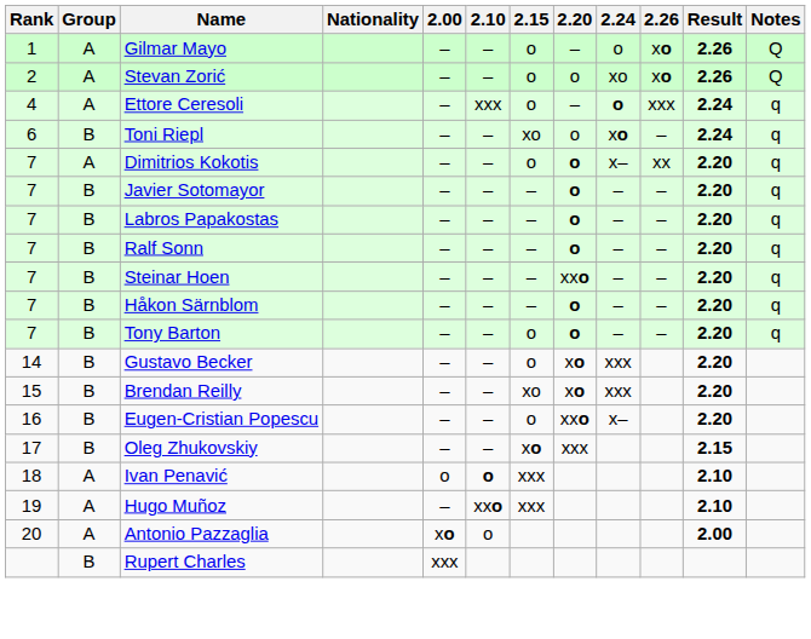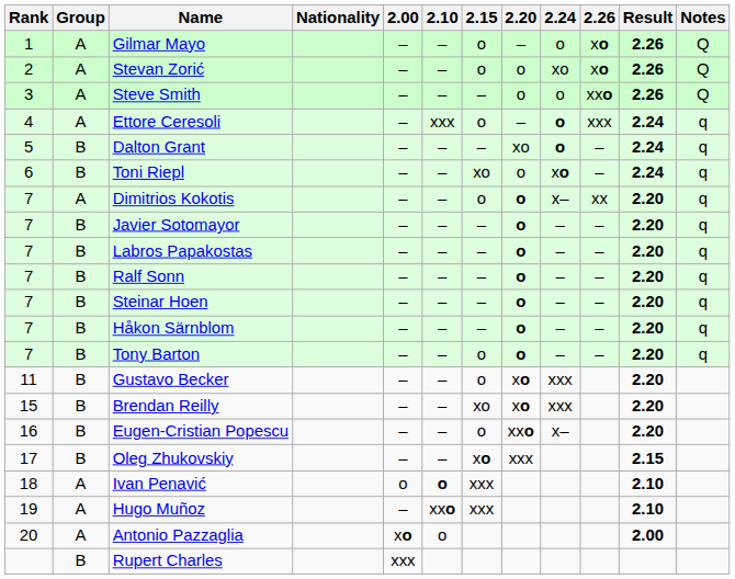 <table class="wikitable sortable" style="text-align:center">
 <tr>
 <th>Rank</th>
 <th>Group</th>
 <th>Name</th>
 <th>Nationality</th>
 <th>2.00</th>
 <th>2.10</th>
 <th>2.15</th>
 <th>2.20</th>
 <th>2.24</th>
 <th>2.26</th>
 <th>Result</th>
 <th>Notes</th>
 </tr>
 <tr bgcolor=ccffcc>
 <td>1</td>
 <td>A</td>
 <td align="left"><a href='#'>Gilmar Mayo</a></td>
 <td align=left></td>
 <td>–</td>
 <td>–</td>
 <td>o</td>
 <td>–</td>
 <td>o</td>
 <td>x<strong>o</strong></td>
 <td><strong>2.26</strong></td>
 <td>Q</td>
 </tr>
 <tr bgcolor=ccffcc>
 <td>2</td>
 <td>A</td>
 <td align="left"><a href='#'>Stevan Zorić</a></td>
 <td align=left></td>
 <td>–</td>
 <td>–</td>
 <td>o</td>
 <td>o</td>
 <td>xo</td>
 <td>x<strong>o</strong></td>
 <td><strong>2.26</strong></td>
 <td>Q</td>
 </tr>
+<tr bgcolor=ccffcc>
+<td>3</td>
+<td>A</td>
+<td align="left"><a href='#'>Steve Smith</a></td>
+<td align=left></td>
+<td>–</td>
+<td>–</td>
+<td>–</td>
+<td>o</td>
+<td>o</td>
+<td>xx<strong>o</strong></td>
+<td><strong>2.26</strong></td>
+<td>Q</td>
+</tr>
 <tr bgcolor=ddffdd>
 <td>4</td>
 <td>A</td>
 <td align="left"><a href='#'>Ettore Ceresoli</a></td>
 <td align=left></td>
 <td>–</td>
 <td>xxx</td>
 <td>o</td>
 <td>–</td>
 <td><strong>o</strong></td>
 <td>xxx</td>
+<td><strong>2.24</strong></td>
+<td>q</td>
+</tr>
+<tr bgcolor=ddffdd>
+<td>5</td>
+<td>B</td>
+<td align="left"><a href='#'>Dalton Grant</a></td>
+<td align=left></td>
+<td>–</td>
+<td>–</td>
+<td>–</td>
+<td>xo</td>
+<td><strong>o</strong></td>
+<td>–</td>
 <td><strong>2.24</strong></td>
 <td>q</td>
 </tr>
 <tr bgcolor=ddffdd>
 <td>6</td>
 <td>B</td>
 <td align="left"><a href='#'>Toni Riepl</a></td>
 <td align=left></td>
 <td>–</td>
 <td>–</td>
 <td>xo</td>
 <td>o</td>
 <td>x<strong>o</strong></td>
 <td>–</td>
 <td><strong>2.24</strong></td>
 <td>q</td>
 </tr>
 <tr bgcolor=ddffdd>
 <td>7</td>
 <td>A</td>
 <td align="left"><a href='#'>Dimitrios Kokotis</a></td>
 <td align=left></td>
 <td>–</td>
 <td>–</td>
 <td>o</td>
 <td><strong>o</strong></td>
 <td>x–</td>
 <td>xx</td>
 <td><strong>2.20</strong></td>
 <td>q</td>
 </tr>
 <tr bgcolor=ddffdd>
 <td>7</td>
 <td>B</td>
 <td align="left"><a href='#'>Javier Sotomayor</a></td>
 <td align=left></td>
 <td>–</td>
 <td>–</td>
 <td>–</td>
 <td><strong>o</strong></td>
 <td>–</td>
 <td>–</td>
 <td><strong>2.20</strong></td>
 <td>q</td>
 </tr>
 <tr bgcolor=ddffdd>
 <td>7</td>
 <td>B</td>
 <td align="left"><a href='#'>Labros Papakostas</a></td>
 <td align=left></td>
 <td>–</td>
 <td>–</td>
 <td>–</td>
 <td><strong>o</strong></td>
 <td>–</td>
 <td>–</td>
 <td><strong>2.20</strong></td>
 <td>q</td>
 </tr>
 <tr bgcolor=ddffdd>
 <td>7</td>
 <td>B</td>
 <td align="left"><a href='#'>Ralf Sonn</a></td>
 <td align=left></td>
 <td>–</td>
 <td>–</td>
 <td>–</td>
 <td><strong>o</strong></td>
 <td>–</td>
 <td>–</td>
 <td><strong>2.20</strong></td>
 <td>q</td>
 </tr>
 <tr bgcolor=ddffdd>
 <td>7</td>
 <td>B</td>
 <td align="left"><a href='#'>Steinar Hoen</a></td>
 <td align=left></td>
 <td>–</td>
 <td>–</td>
 <td>–</td>
-<td>xx<strong>o</strong></td>
+<td><strong>o</strong></td>
 <td>–</td>
 <td>–</td>
 <td><strong>2.20</strong></td>
 <td>q</td>
 </tr>
 <tr bgcolor=ddffdd>
 <td>7</td>
 <td>B</td>
 <td align="left"><a href='#'>Håkon Särnblom</a></td>
 <td align=left></td>
 <td>–</td>
 <td>–</td>
 <td>–</td>
 <td><strong>o</strong></td>
 <td>–</td>
 <td>–</td>
 <td><strong>2.20</strong></td>
 <td>q</td>
 </tr>
 <tr bgcolor=ddffdd>
 <td>7</td>
 <td>B</td>
 <td align="left"><a href='#'>Tony Barton</a></td>
 <td align=left></td>
 <td>–</td>
 <td>–</td>
 <td>o</td>
 <td><strong>o</strong></td>
 <td>–</td>
 <td>–</td>
 <td><strong>2.20</strong></td>
 <td>q</td>
 </tr>
 <tr>
-<td>14</td>
+<td>11</td>
 <td>B</td>
 <td align="left"><a href='#'>Gustavo Becker</a></td>
 <td align=left></td>
 <td>–</td>
 <td>–</td>
 <td>o</td>
 <td>x<strong>o</strong></td>
 <td>xxx</td>
 <td></td>
 <td><strong>2.20</strong></td>
 <td></td>
 </tr>
 <tr>
 <td>15</td>
 <td>B</td>
 <td align="left"><a href='#'>Brendan Reilly</a></td>
 <td align=left></td>
 <td>–</td>
 <td>–</td>
 <td>xo</td>
 <td>x<strong>o</strong></td>
 <td>xxx</td>
 <td></td>
 <td><strong>2.20</strong></td>
 <td></td>
 </tr>
 <tr>
 <td>16</td>
 <td>B</td>
 <td align="left"><a href='#'>Eugen-Cristian Popescu</a></td>
 <td align=left></td>
 <td>–</td>
 <td>–</td>
 <td>o</td>
 <td>xx<strong>o</strong></td>
 <td>x–</td>
 <td></td>
 <td><strong>2.20</strong></td>
 <td></td>
 </tr>
 <tr>
 <td>17</td>
 <td>B</td>
 <td align="left"><a href='#'>Oleg Zhukovskiy</a></td>
 <td align=left></td>
 <td>–</td>
 <td>–</td>
 <td>x<strong>o</strong></td>
 <td>xxx</td>
 <td></td>
 <td></td>
 <td><strong>2.15</strong></td>
 <td></td>
 </tr>
 <tr>
 <td>18</td>
 <td>A</td>
 <td align="left"><a href='#'>Ivan Penavić</a></td>
 <td align=left></td>
 <td>o</td>
 <td><strong>o</strong></td>
 <td>xxx</td>
 <td></td>
 <td></td>
 <td></td>
 <td><strong>2.10</strong></td>
 <td></td>
 </tr>
 <tr>
 <td>19</td>
 <td>A</td>
 <td align="left"><a href='#'>Hugo Muñoz</a></td>
 <td align=left></td>
 <td>–</td>
 <td>xx<strong>o</strong></td>
 <td>xxx</td>
 <td></td>
 <td></td>
 <td></td>
 <td><strong>2.10</strong></td>
 <td></td>
 </tr>
 <tr>
 <td>20</td>
 <td>A</td>
 <td align="left"><a href='#'>Antonio Pazzaglia</a></td>
 <td align=left></td>
 <td>x<strong>o</strong></td>
 <td>o</td>
 <td></td>
 <td></td>
 <td></td>
 <td></td>
 <td><strong>2.00</strong></td>
 <td></td>
 </tr>
 <tr>
 <td></td>
 <td>B</td>
 <td align="left"><a href='#'>Rupert Charles</a></td>
 <td align=left></td>
 <td>xxx</td>
 <td></td>
 <td></td>
 <td></td>
 <td></td>
 <td></td>
 <td><strong></strong></td>
 <td></td>
 </tr>
 </table>
